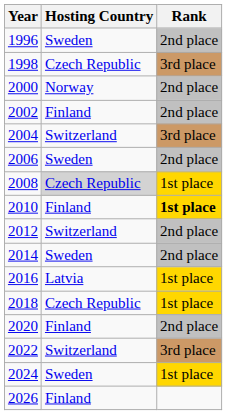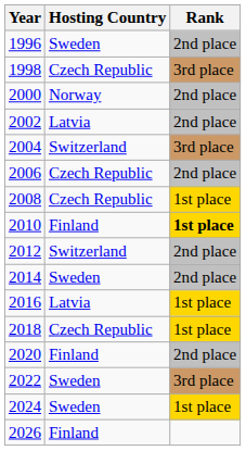 <table class="wikitable" style="text-align: center;">
 <tr>
 <th>Year</th>
 <th>Hosting Country</th>
 <th>Rank</th>
 </tr>
 <tr>
 <td><a href='#'>1996</a></td>
 <td align=left> <a href='#'>Sweden</a></td>
 <td align=left bgcolor=silver>2nd place</td>
 </tr>
 <tr>
 <td><a href='#'>1998</a></td>
 <td align=left> <a href='#'>Czech Republic</a></td>
 <td align=left bgcolor="#c96">3rd place</td>
 </tr>
 <tr>
 <td><a href='#'>2000</a></td>
 <td align=left> <a href='#'>Norway</a></td>
 <td align=left bgcolor=silver>2nd place</td>
 </tr>
 <tr>
 <td><a href='#'>2002</a></td>
-<td align=left> <a href='#'>Finland</a></td>
+<td align=left> <a href='#'>Latvia</a></td>
 <td align=left bgcolor=silver>2nd place</td>
 </tr>
 <tr>
 <td><a href='#'>2004</a></td>
 <td align=left> <a href='#'>Switzerland</a></td>
 <td align=left bgcolor="#c96">3rd place</td>
 </tr>
 <tr>
 <td><a href='#'>2006</a></td>
-<td align=left> <a href='#'>Sweden</a></td>
+<td align=left> <a href='#'>Czech Republic</a></td>
 <td align=left bgcolor=silver>2nd place</td>
 </tr>
 <tr>
 <td><a href='#'>2008</a></td>
-<td align=left style="background: lightgrey;"> <a href='#'>Czech Republic</a></td>
+<td align=left> <a href='#'>Czech Republic</a></td>
 <td align=left bgcolor=gold>1st place</td>
 </tr>
 <tr>
 <td><a href='#'>2010</a></td>
 <td align=left> <a href='#'>Finland</a></td>
 <td align=left bgcolor=gold><strong>1st place</strong></td>
 </tr>
 <tr>
 <td><a href='#'>2012</a></td>
 <td align=left> <a href='#'>Switzerland</a></td>
 <td align=left bgcolor=silver>2nd place</td>
 </tr>
 <tr>
 <td><a href='#'>2014</a></td>
 <td align=left> <a href='#'>Sweden</a></td>
 <td align=left bgcolor=silver>2nd place</td>
 </tr>
 <tr>
 <td><a href='#'>2016</a></td>
 <td align=left> <a href='#'>Latvia</a></td>
 <td align=left bgcolor=gold>1st place</td>
 </tr>
 <tr>
 <td><a href='#'>2018</a></td>
 <td align=left> <a href='#'>Czech Republic</a></td>
 <td align=left bgcolor=gold>1st place</td>
 </tr>
 <tr>
 <td><a href='#'>2020</a></td>
 <td align=left> <a href='#'>Finland</a></td>
 <td align=left bgcolor=silver>2nd place</td>
 </tr>
 <tr>
 <td><a href='#'>2022</a></td>
-<td align=left> <a href='#'>Switzerland</a></td>
+<td align=left> <a href='#'>Sweden</a></td>
 <td align=left bgcolor="#c96">3rd place</td>
 </tr>
 <tr>
 <td><a href='#'>2024</a></td>
 <td align=left> <a href='#'>Sweden</a></td>
 <td align=left bgcolor=gold>1st place</td>
 </tr>
 <tr>
 <td><a href='#'>2026</a></td>
 <td align=left> <a href='#'>Finland</a></td>
 <td></td>
 </tr>
 </table>
